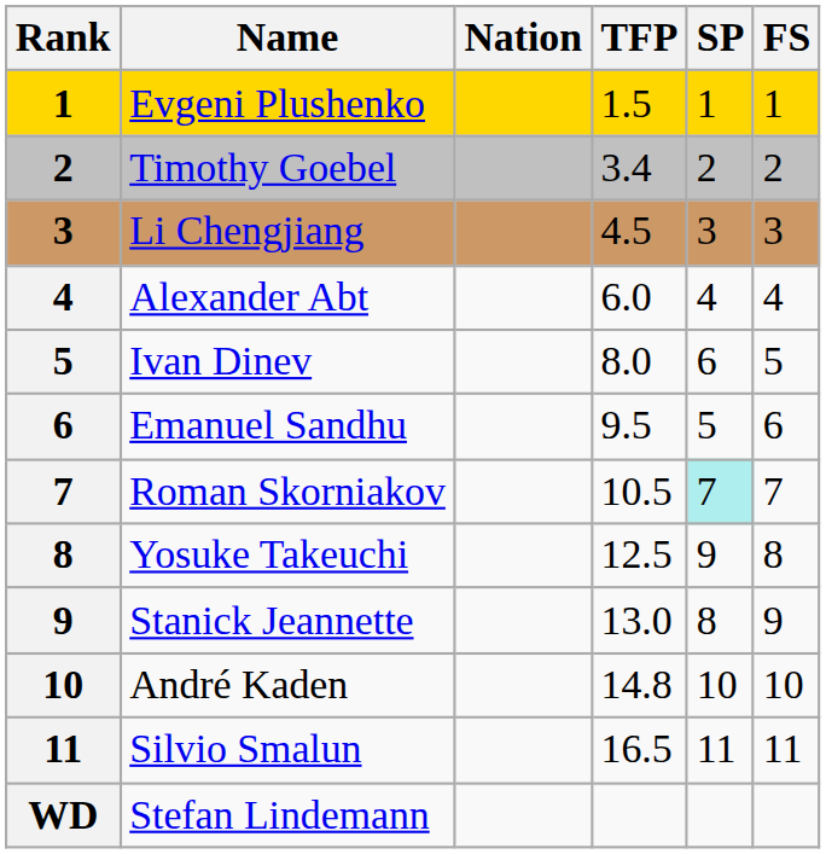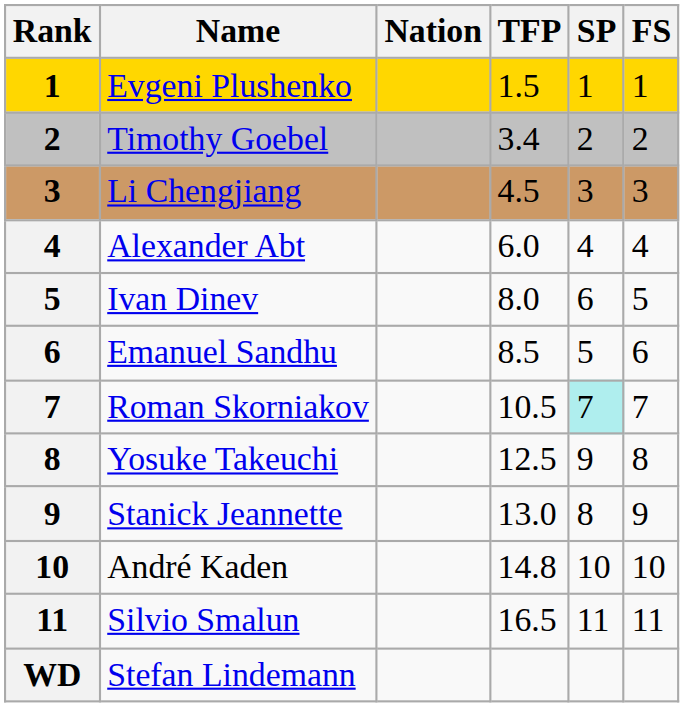 <table class="wikitable">
 <tr>
 <th>Rank</th>
 <th>Name</th>
 <th>Nation</th>
 <th>TFP</th>
 <th>SP</th>
 <th>FS</th>
 </tr>
 <tr bgcolor="gold">
 <td align="center"><strong>1</strong></td>
 <td><a href='#'>Evgeni Plushenko</a></td>
 <td></td>
 <td>1.5</td>
 <td>1</td>
 <td>1</td>
 </tr>
 <tr bgcolor="silver">
 <td align="center"><strong>2</strong></td>
 <td><a href='#'>Timothy Goebel</a></td>
 <td></td>
 <td>3.4</td>
 <td>2</td>
 <td>2</td>
 </tr>
 <tr bgcolor="cc9966">
 <td align="center"><strong>3</strong></td>
 <td><a href='#'>Li Chengjiang</a></td>
 <td></td>
 <td>4.5</td>
 <td>3</td>
 <td>3</td>
 </tr>
 <tr>
 <th>4</th>
 <td><a href='#'>Alexander Abt</a></td>
 <td></td>
 <td>6.0</td>
 <td>4</td>
 <td>4</td>
 </tr>
 <tr>
 <th>5</th>
 <td><a href='#'>Ivan Dinev</a></td>
 <td></td>
 <td>8.0</td>
 <td>6</td>
 <td>5</td>
 </tr>
 <tr>
 <th>6</th>
 <td><a href='#'>Emanuel Sandhu</a></td>
 <td></td>
-<td>9.5</td>
+<td>8.5</td>
 <td>5</td>
 <td>6</td>
 </tr>
 <tr>
 <th>7</th>
 <td><a href='#'>Roman Skorniakov</a></td>
 <td></td>
 <td>10.5</td>
 <td style="background: paleturquoise;">7</td>
 <td>7</td>
 </tr>
 <tr>
 <th>8</th>
 <td><a href='#'>Yosuke Takeuchi</a></td>
 <td></td>
 <td>12.5</td>
 <td>9</td>
 <td>8</td>
 </tr>
 <tr>
 <th>9</th>
 <td><a href='#'>Stanick Jeannette</a></td>
 <td></td>
 <td>13.0</td>
 <td>8</td>
 <td>9</td>
 </tr>
 <tr>
 <th>10</th>
 <td>André Kaden</td>
 <td></td>
 <td>14.8</td>
 <td>10</td>
 <td>10</td>
 </tr>
 <tr>
 <th>11</th>
 <td><a href='#'>Silvio Smalun</a></td>
 <td></td>
 <td>16.5</td>
 <td>11</td>
 <td>11</td>
 </tr>
 <tr>
 <th>WD</th>
 <td><a href='#'>Stefan Lindemann</a></td>
 <td></td>
 <td></td>
 <td></td>
 <td></td>
 </tr>
 </table>
